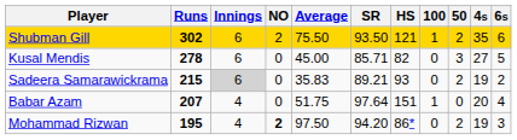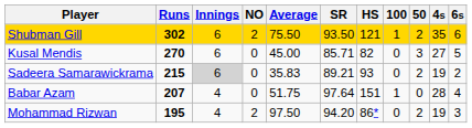 <table class="wikitable sortable" style="text-align:centre;">
 <tr>
 <th>Player</th>
 <th><a href='#'>Runs</a></th>
 <th><a href='#'>Innings</a></th>
 <th>NO</th>
 <th><a href='#'> Average</a></th>
 <th>SR</th>
 <th>HS</th>
 <th>100</th>
 <th>50</th>
 <th>4<small>s</small></th>
 <th>6<small>s</small></th>
 </tr>
 <tr style="background:gold;">
 <td style="text-align:left"> <a href='#'>Shubman Gill</a></td>
 <td style="text-align:center;"><strong>302</strong></td>
 <td style="text-align:center;">6</td>
 <td style="text-align:center;">2</td>
 <td>75.50</td>
 <td>93.50</td>
 <td>121</td>
 <td style="text-align:center;">1</td>
 <td style="text-align:center;">2</td>
 <td style="text-align:center;">35</td>
 <td style="text-align:center;">6</td>
 </tr>
 <tr>
 <td style="text-align:left"> <a href='#'>Kusal Mendis</a></td>
-<td style="text-align:center;"><strong>278</strong></td>
+<td style="text-align:center;"><strong>270</strong></td>
 <td style="text-align:center;">6</td>
 <td style="text-align:center;">0</td>
 <td>45.00</td>
 <td>85.71</td>
 <td>82</td>
 <td style="text-align:center;">0</td>
 <td style="text-align:center;">3</td>
 <td style="text-align:center;">27</td>
 <td style="text-align:center;">5</td>
 </tr>
 <tr>
 <td style="text-align:left"> <a href='#'>Sadeera Samarawickrama</a></td>
 <td style="text-align:center;"><strong>215</strong></td>
 <td style="background: lightgrey; text-align:center;">6</td>
 <td style="text-align:center;">0</td>
 <td>35.83</td>
 <td>89.21</td>
 <td>93</td>
 <td style="text-align:center;">0</td>
 <td style="text-align:center;">2</td>
 <td style="text-align:center;">19</td>
 <td style="text-align:center;">2</td>
 </tr>
 <tr>
 <td style="text-align:left"> <a href='#'>Babar Azam</a></td>
 <td style="text-align:center;"><strong>207</strong></td>
 <td style="text-align:center;">4</td>
 <td style="text-align:center;">0</td>
 <td>51.75</td>
 <td>97.64</td>
 <td>151</td>
 <td style="text-align:center;">1</td>
 <td style="text-align:center;">0</td>
-<td style="text-align:center;">20</td>
+<td style="text-align:center;">28</td>
 <td style="text-align:center;">4</td>
 </tr>
 <tr>
 <td style="text-align:left"> <a href='#'>Mohammad Rizwan</a></td>
 <td style="text-align:center;"><strong>195</strong></td>
 <td style="text-align:center;">4</td>
-<td style="text-align:center;"><strong>2</strong></td>
+<td style="text-align:center;">2</td>
 <td>97.50</td>
 <td>94.20</td>
 <td>86<a href='#'>*</a></td>
 <td style="text-align:center;">0</td>
 <td style="text-align:center;">2</td>
 <td style="text-align:center;">19</td>
 <td style="text-align:center;">3</td>
 </tr>
 </table>
